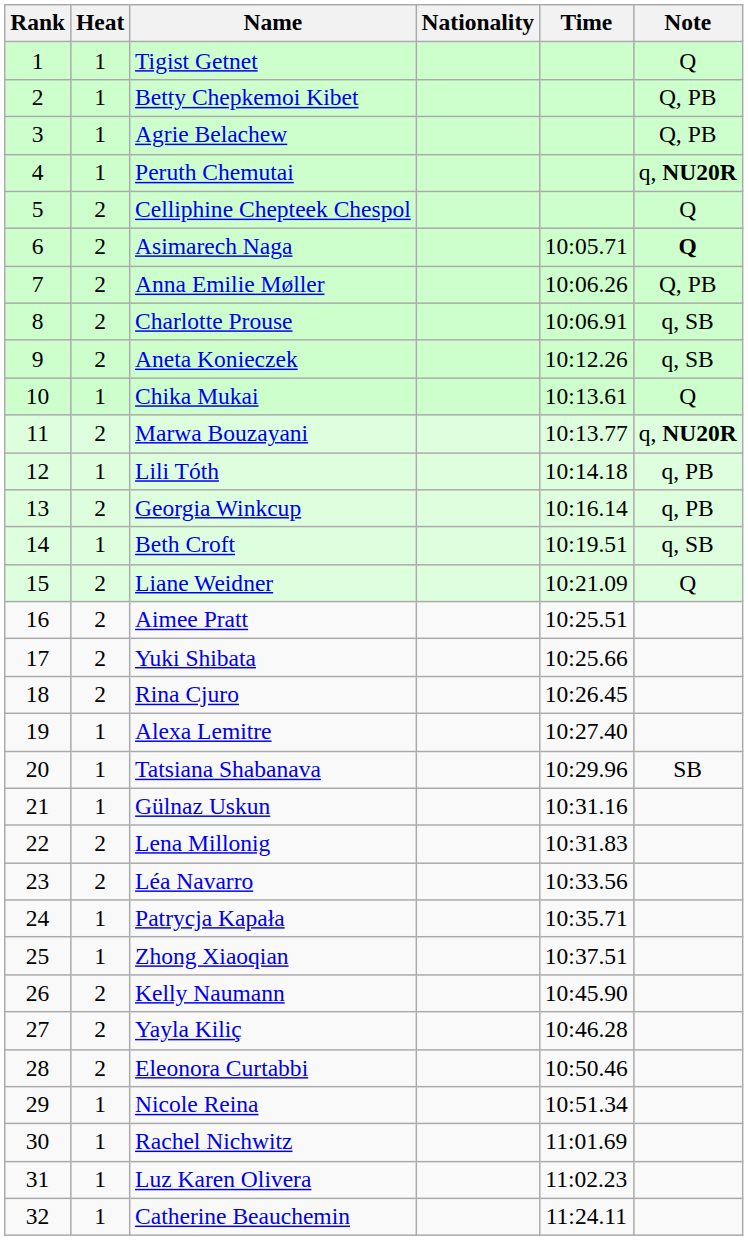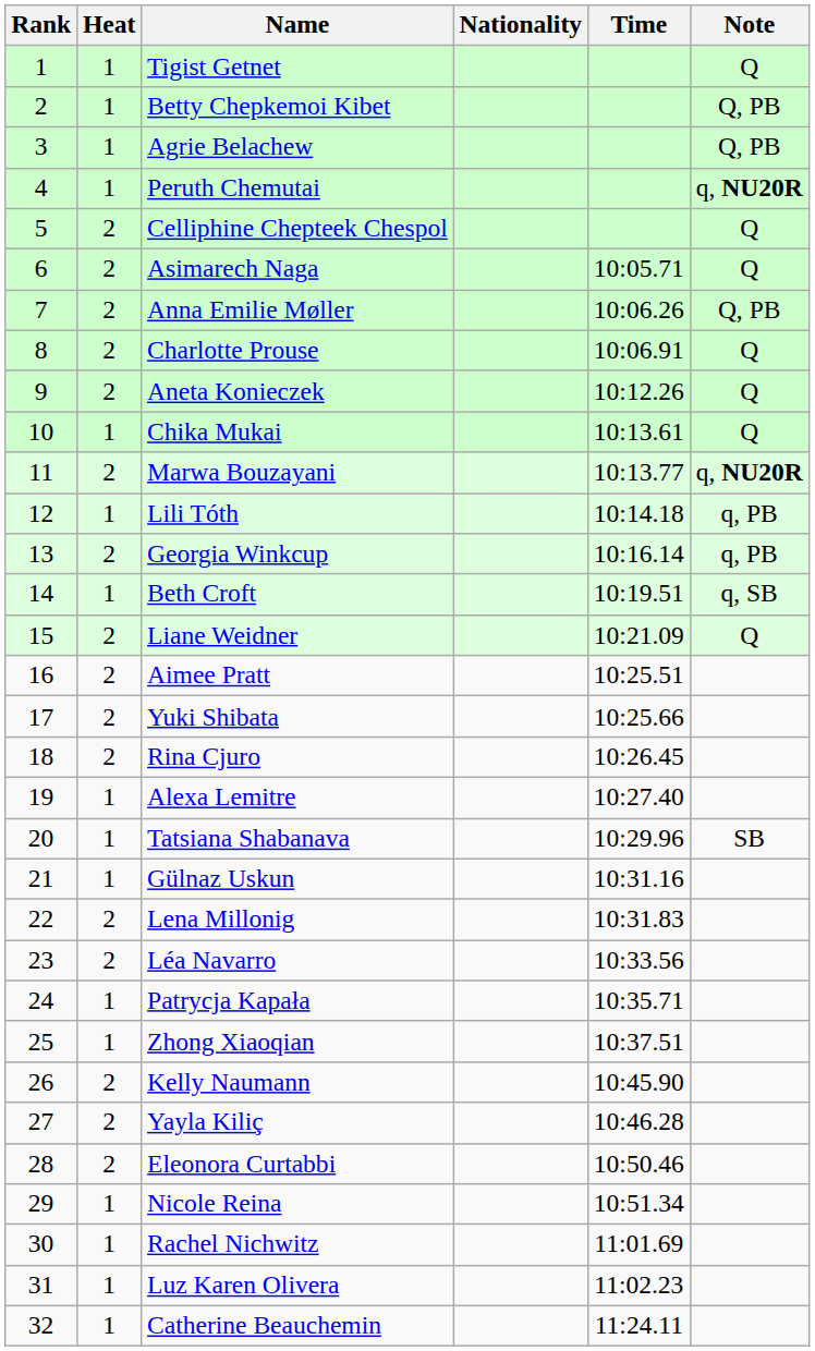 <table class="wikitable sortable" style="text-align:center">
 <tr>
 <th>Rank</th>
 <th>Heat</th>
 <th>Name</th>
 <th>Nationality</th>
 <th>Time</th>
 <th>Note</th>
 </tr>
 <tr bgcolor=ccffcc>
 <td>1</td>
 <td>1</td>
 <td align=left><a href='#'>Tigist Getnet</a></td>
 <td align=left></td>
 <td></td>
 <td>Q</td>
 </tr>
 <tr bgcolor=ccffcc>
 <td>2</td>
 <td>1</td>
 <td align=left><a href='#'>Betty Chepkemoi Kibet</a></td>
 <td align=left></td>
 <td></td>
 <td>Q, PB</td>
 </tr>
 <tr bgcolor=ccffcc>
 <td>3</td>
 <td>1</td>
 <td align=left><a href='#'>Agrie Belachew</a></td>
 <td align=left></td>
 <td></td>
 <td>Q, PB</td>
 </tr>
 <tr bgcolor=ccffcc>
 <td>4</td>
 <td>1</td>
 <td align=left><a href='#'>Peruth Chemutai</a></td>
 <td align=left></td>
 <td></td>
 <td>q, <strong>NU20R</strong></td>
 </tr>
 <tr bgcolor=ccffcc>
 <td>5</td>
 <td>2</td>
 <td align=left><a href='#'>Celliphine Chepteek Chespol</a></td>
 <td align=left></td>
 <td></td>
 <td>Q</td>
 </tr>
 <tr bgcolor=ccffcc>
 <td>6</td>
 <td>2</td>
 <td align=left><a href='#'>Asimarech Naga</a></td>
 <td align=left></td>
 <td>10:05.71</td>
-<td><strong>Q</strong></td>
+<td>Q</td>
 </tr>
 <tr bgcolor=ccffcc>
 <td>7</td>
 <td>2</td>
 <td align=left><a href='#'>Anna Emilie Møller</a></td>
 <td align=left></td>
 <td>10:06.26</td>
 <td>Q, PB</td>
 </tr>
 <tr bgcolor=ccffcc>
 <td>8</td>
 <td>2</td>
 <td align=left><a href='#'>Charlotte Prouse</a></td>
 <td align=left></td>
 <td>10:06.91</td>
-<td>q, SB</td>
+<td>Q</td>
 </tr>
 <tr bgcolor=ccffcc>
 <td>9</td>
 <td>2</td>
 <td align=left><a href='#'>Aneta Konieczek</a></td>
 <td align=left></td>
 <td>10:12.26</td>
-<td>q, SB</td>
+<td>Q</td>
 </tr>
 <tr bgcolor=ccffcc>
 <td>10</td>
 <td>1</td>
 <td align=left><a href='#'>Chika Mukai</a></td>
 <td align=left></td>
 <td>10:13.61</td>
 <td>Q</td>
 </tr>
 <tr bgcolor=ddffdd>
 <td>11</td>
 <td>2</td>
 <td align=left><a href='#'>Marwa Bouzayani</a></td>
 <td align=left></td>
 <td>10:13.77</td>
 <td>q, <strong>NU20R</strong></td>
 </tr>
 <tr bgcolor=ddffdd>
 <td>12</td>
 <td>1</td>
 <td align=left><a href='#'>Lili Tóth</a></td>
 <td align=left></td>
 <td>10:14.18</td>
 <td>q, PB</td>
 </tr>
 <tr bgcolor=ddffdd>
 <td>13</td>
 <td>2</td>
 <td align=left><a href='#'>Georgia Winkcup</a></td>
 <td align=left></td>
 <td>10:16.14</td>
 <td>q, PB</td>
 </tr>
 <tr bgcolor=ddffdd>
 <td>14</td>
 <td>1</td>
 <td align=left><a href='#'>Beth Croft</a></td>
 <td align=left></td>
 <td>10:19.51</td>
 <td>q, SB</td>
 </tr>
 <tr bgcolor=ddffdd>
 <td>15</td>
 <td>2</td>
 <td align=left><a href='#'>Liane Weidner</a></td>
 <td align=left></td>
 <td>10:21.09</td>
 <td>Q</td>
 </tr>
 <tr>
 <td>16</td>
 <td>2</td>
 <td align=left><a href='#'>Aimee Pratt</a></td>
 <td align=left></td>
 <td>10:25.51</td>
 <td></td>
 </tr>
 <tr>
 <td>17</td>
 <td>2</td>
 <td align=left><a href='#'>Yuki Shibata</a></td>
 <td align=left></td>
 <td>10:25.66</td>
 <td></td>
 </tr>
 <tr>
 <td>18</td>
 <td>2</td>
 <td align=left><a href='#'>Rina Cjuro</a></td>
 <td align=left></td>
 <td>10:26.45</td>
 <td></td>
 </tr>
 <tr>
 <td>19</td>
 <td>1</td>
 <td align=left><a href='#'>Alexa Lemitre</a></td>
 <td align=left></td>
 <td>10:27.40</td>
 <td></td>
 </tr>
 <tr>
 <td>20</td>
 <td>1</td>
 <td align=left><a href='#'>Tatsiana Shabanava</a></td>
 <td align=left></td>
 <td>10:29.96</td>
 <td>SB</td>
 </tr>
 <tr>
 <td>21</td>
 <td>1</td>
 <td align=left><a href='#'>Gülnaz Uskun</a></td>
 <td align=left></td>
 <td>10:31.16</td>
 <td></td>
 </tr>
 <tr>
 <td>22</td>
 <td>2</td>
 <td align=left><a href='#'>Lena Millonig</a></td>
 <td align=left></td>
 <td>10:31.83</td>
 <td></td>
 </tr>
 <tr>
 <td>23</td>
 <td>2</td>
 <td align=left><a href='#'>Léa Navarro</a></td>
 <td align=left></td>
 <td>10:33.56</td>
 <td></td>
 </tr>
 <tr>
 <td>24</td>
 <td>1</td>
 <td align=left><a href='#'>Patrycja Kapała</a></td>
 <td align=left></td>
 <td>10:35.71</td>
 <td></td>
 </tr>
 <tr>
 <td>25</td>
 <td>1</td>
 <td align=left><a href='#'>Zhong Xiaoqian</a></td>
 <td align=left></td>
 <td>10:37.51</td>
 <td></td>
 </tr>
 <tr>
 <td>26</td>
 <td>2</td>
 <td align=left><a href='#'>Kelly Naumann</a></td>
 <td align=left></td>
 <td>10:45.90</td>
 <td></td>
 </tr>
 <tr>
 <td>27</td>
 <td>2</td>
 <td align=left><a href='#'>Yayla Kiliç</a></td>
 <td align=left></td>
 <td>10:46.28</td>
 <td></td>
 </tr>
 <tr>
 <td>28</td>
 <td>2</td>
 <td align=left><a href='#'>Eleonora Curtabbi</a></td>
 <td align=left></td>
 <td>10:50.46</td>
 <td></td>
 </tr>
 <tr>
 <td>29</td>
 <td>1</td>
 <td align=left><a href='#'>Nicole Reina</a></td>
 <td align=left></td>
 <td>10:51.34</td>
 <td></td>
 </tr>
 <tr>
 <td>30</td>
 <td>1</td>
 <td align=left><a href='#'>Rachel Nichwitz</a></td>
 <td align=left></td>
 <td>11:01.69</td>
 <td></td>
 </tr>
 <tr>
 <td>31</td>
 <td>1</td>
 <td align=left><a href='#'>Luz Karen Olivera</a></td>
 <td align=left></td>
 <td>11:02.23</td>
 <td></td>
 </tr>
 <tr>
 <td>32</td>
 <td>1</td>
 <td align=left><a href='#'>Catherine Beauchemin</a></td>
 <td align=left></td>
 <td>11:24.11</td>
 <td></td>
 </tr>
 </table>
